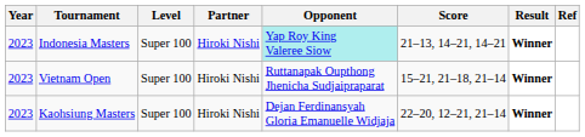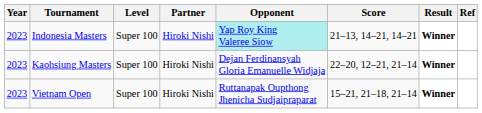 <table class="sortable wikitable" style="font-size: 90%;">
 <tr>
 <th>Year</th>
 <th>Tournament</th>
 <th>Level</th>
 <th>Partner</th>
 <th>Opponent</th>
 <th>Score</th>
 <th>Result</th>
 <th>Ref</th>
 </tr>
 <tr>
 <td align="center"><a href='#'>2023</a></td>
 <td align="left"><a href='#'>Indonesia Masters</a></td>
 <td align="left">Super 100</td>
 <td align="left"> <a href='#'>Hiroki Nishi</a></td>
 <td align="left" style="background: paleturquoise;"> <a href='#'>Yap Roy King</a><br> <a href='#'>Valeree Siow</a></td>
 <td align="left">21–13, 14–21, 14–21</td>
 <td style="text-align:left; background:white"> <strong>Winner</strong></td>
 <td style="text-align:center; background:white"></td>
 </tr>
 <tr>
 <td align="center"><a href='#'>2023</a></td>
+<td align="left"><a href='#'>Kaohsiung Masters</a></td>
+<td align="left">Super 100</td>
+<td align="left"> Hiroki Nishi</td>
+<td align="left"> <a href='#'>Dejan Ferdinansyah</a><br> <a href='#'>Gloria Emanuelle Widjaja</a></td>
+<td align="left">22–20, 12–21, 21–14</td>
+<td style="text-align:left; background:white"> <strong>Winner</strong></td>
+<td style="text-align:center; background:white"></td>
+</tr>
+<tr>
+<td align="center"><a href='#'>2023</a></td>
 <td align="left"><a href='#'>Vietnam Open</a></td>
 <td align="left">Super 100</td>
 <td align="left"> Hiroki Nishi</td>
 <td align="left"> <a href='#'>Ruttanapak Oupthong</a><br> <a href='#'>Jhenicha Sudjaipraparat</a></td>
 <td align="left">15–21, 21–18, 21–14</td>
 <td style="text-align:left; background:white"> <strong>Winner</strong></td>
 <td style="text-align:center; background:white"></td>
 </tr>
-<tr>
-<td align="center"><a href='#'>2023</a></td>
-<td align="left"><a href='#'>Kaohsiung Masters</a></td>
-<td align="left">Super 100</td>
-<td align="left"> Hiroki Nishi</td>
-<td align="left"> <a href='#'>Dejan Ferdinansyah</a><br> <a href='#'>Gloria Emanuelle Widjaja</a></td>
-<td align="left">22–20, 12–21, 21–14</td>
-<td style="text-align:left; background:white"> <strong>Winner</strong></td>
-<td style="text-align:center; background:white"></td>
-</tr>
 </table>
